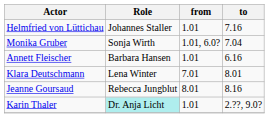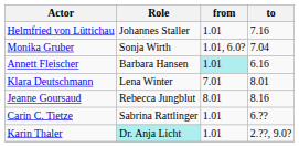 <table class="wikitable sortable">
 <tr>
 <th>Actor</th>
 <th>Role</th>
 <th>from</th>
 <th>to</th>
 </tr>
 <tr>
 <td><a href='#'>Helmfried von Lüttichau</a></td>
 <td>Johannes Staller</td>
 <td>1.01</td>
 <td>7.16</td>
 </tr>
 <tr>
 <td><a href='#'>Monika Gruber</a></td>
 <td>Sonja Wirth</td>
 <td>1.01, 6.0?</td>
 <td>7.04</td>
 </tr>
 <tr>
 <td><a href='#'>Annett Fleischer</a></td>
 <td>Barbara Hansen</td>
-<td>1.01</td>
+<td style="background: paleturquoise;">1.01</td>
 <td>6.16</td>
 </tr>
 <tr>
 <td><a href='#'>Klara Deutschmann</a></td>
 <td>Lena Winter</td>
 <td>7.01</td>
 <td>8.01</td>
 </tr>
 <tr>
 <td><a href='#'>Jeanne Goursaud</a></td>
 <td>Rebecca Jungblut</td>
 <td>8.01</td>
 <td>8.16</td>
 </tr>
 <tr>
+<td><a href='#'>Carin C. Tietze</a></td>
+<td>Sabrina Rattlinger</td>
+<td>1.01</td>
+<td>6.??</td>
+</tr>
+<tr>
 <td><a href='#'>Karin Thaler</a></td>
 <td style="background: paleturquoise;">Dr. Anja Licht</td>
 <td>1.01</td>
 <td>2.??, 9.0?</td>
 </tr>
 <tr>
 </tr>
 </table>
